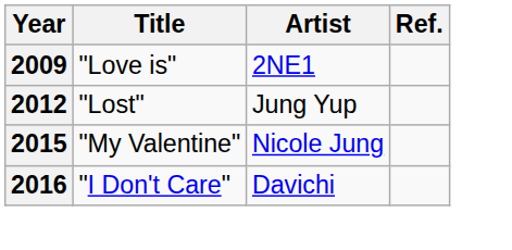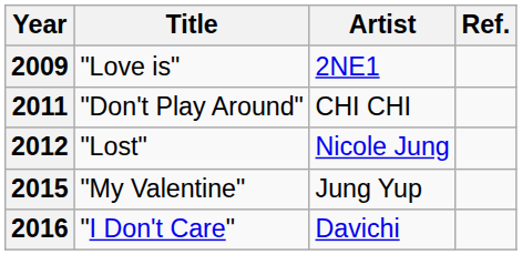 <table class="wikitable plainrowheaders sortable">
 <tr>
 <th>Year</th>
 <th>Title</th>
 <th>Artist</th>
 <th>Ref.</th>
 </tr>
 <tr>
 <th scope="row">2009</th>
 <td>"Love is"</td>
 <td><a href='#'>2NE1</a></td>
 <td></td>
 </tr>
 <tr>
+<th scope="row">2011</th>
+<td>"Don't Play Around"</td>
+<td>CHI CHI</td>
+<td></td>
+</tr>
+<tr>
 <th scope="row">2012</th>
 <td>"Lost"</td>
-<td>Jung Yup</td>
+<td><a href='#'>Nicole Jung</a></td>
 <td></td>
 </tr>
 <tr>
 <th scope="row">2015</th>
 <td>"My Valentine"</td>
-<td><a href='#'>Nicole Jung</a></td>
+<td>Jung Yup</td>
 <td></td>
 </tr>
 <tr>
 <th scope="row">2016</th>
 <td>"<a href='#'>I Don't Care</a>"</td>
 <td><a href='#'>Davichi</a></td>
 <td></td>
 </tr>
 </table>
